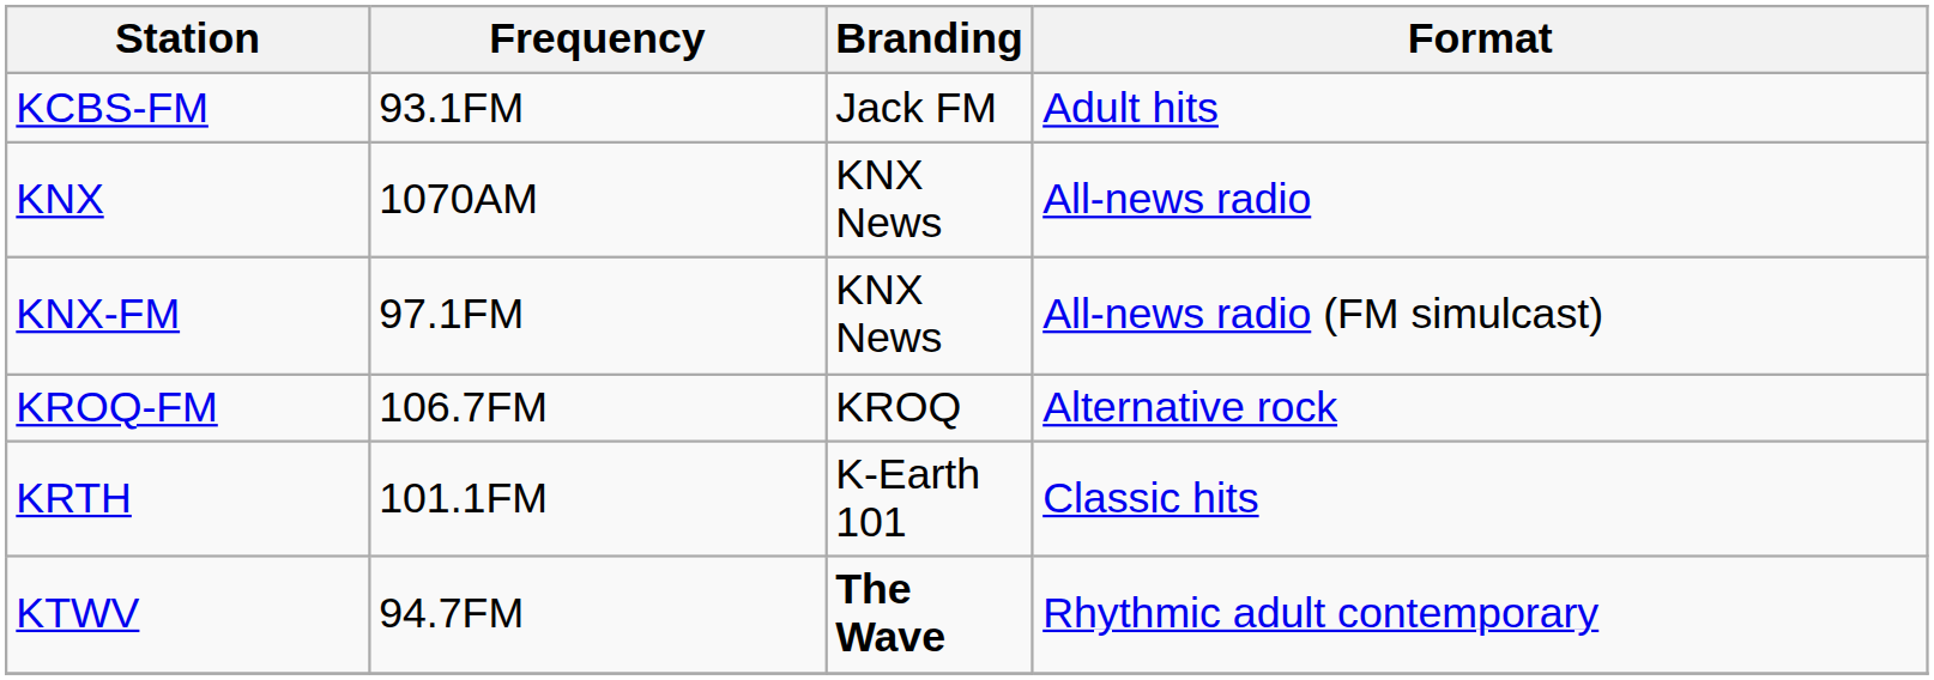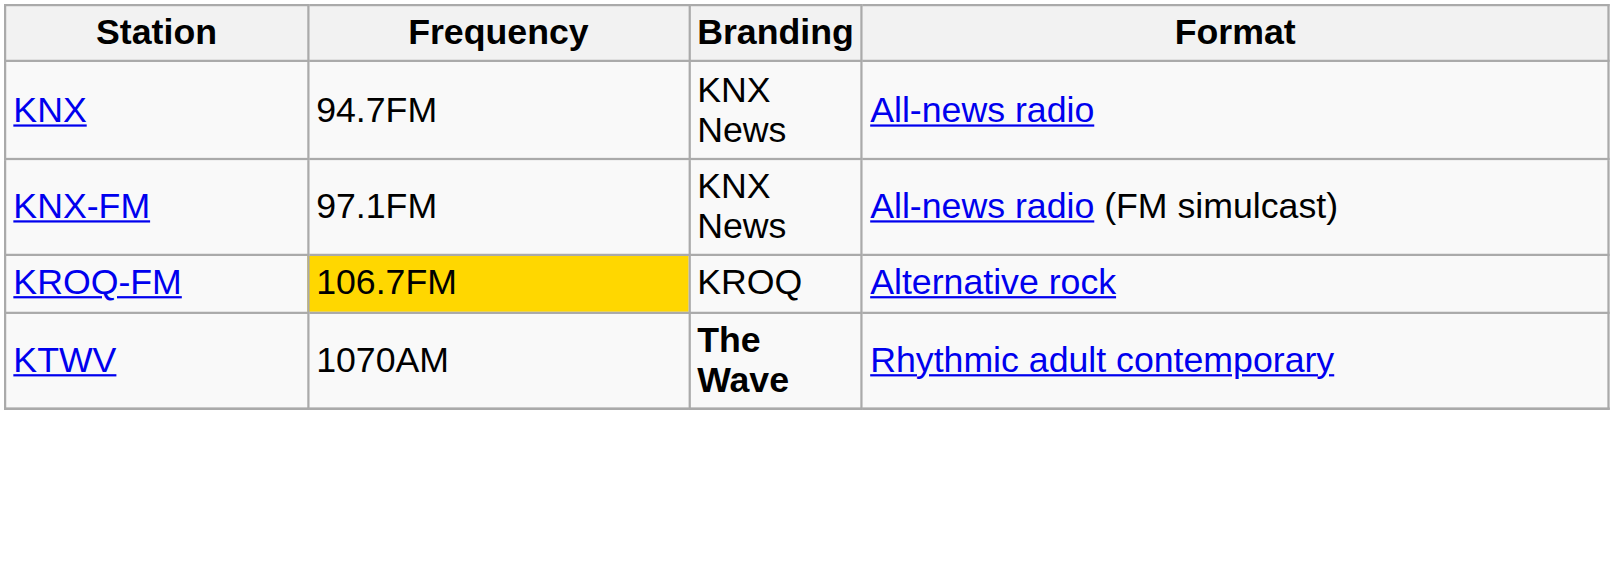 <table class="wikitable sortable" style="width:45em;">
 <tr>
 <th style="width:20%">Station</th>
 <th style="width:25%">Frequency</th>
 <th style="width:5%">Branding</th>
 <th style="width:50%">Format</th>
 </tr>
 <tr>
-<td><a href='#'>KCBS-FM</a></td>
-<td>93.1FM</td>
-<td>Jack FM</td>
-<td><a href='#'>Adult hits</a></td>
-</tr>
-<tr>
 <td><a href='#'>KNX</a></td>
-<td>1070AM</td>
+<td>94.7FM</td>
 <td>KNX News</td>
 <td><a href='#'>All-news radio</a></td>
 </tr>
 <tr>
 <td><a href='#'>KNX-FM</a></td>
 <td>97.1FM</td>
 <td>KNX News</td>
 <td><a href='#'>All-news radio</a> (FM simulcast)</td>
 </tr>
 <tr>
 <td><a href='#'>KROQ-FM</a></td>
-<td>106.7FM</td>
+<td style="background: gold;">106.7FM</td>
 <td>KROQ</td>
 <td><a href='#'>Alternative rock</a></td>
 </tr>
 <tr>
-<td><a href='#'>KRTH</a></td>
-<td>101.1FM</td>
-<td>K-Earth 101</td>
-<td><a href='#'>Classic hits</a></td>
-</tr>
-<tr>
 <td><a href='#'>KTWV</a></td>
-<td>94.7FM</td>
+<td>1070AM</td>
 <td><strong>The Wave</strong></td>
 <td><a href='#'>Rhythmic adult contemporary</a></td>
 </tr>
 <tr>
 </tr>
 </table>
